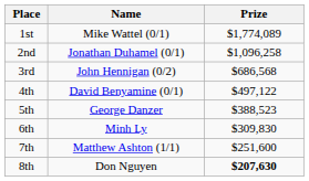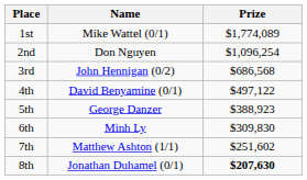 <table class="wikitable">
 <tr>
 <th width="50">Place</th>
 <th width="200">Name</th>
 <th width="125">Prize</th>
 </tr>
 <tr>
 <td align = "center">1st</td>
 <td align = "center">Mike Wattel (0/1)</td>
 <td align = "center">$1,774,089</td>
 </tr>
 <tr>
 <td align = "center">2nd</td>
-<td align = "center"><a href='#'>Jonathan Duhamel</a> (0/1)</td>
-<td align = "center">$1,096,258</td>
+<td align = "center">Don Nguyen</td>
+<td align = "center">$1,096,254</td>
 </tr>
 <tr>
 <td align = "center">3rd</td>
 <td align = "center"><a href='#'>John Hennigan</a> (0/2)</td>
 <td align = "center">$686,568</td>
 </tr>
 <tr>
 <td align = "center">4th</td>
 <td align = "center"><a href='#'>David Benyamine</a> (0/1)</td>
 <td align = "center">$497,122</td>
 </tr>
 <tr>
 <td align = "center">5th</td>
 <td align = "center"><a href='#'>George Danzer</a></td>
-<td align = "center">$388,523</td>
+<td align = "center">$388,923</td>
 </tr>
 <tr>
 <td align = "center">6th</td>
 <td align = "center"><a href='#'>Minh Ly</a></td>
 <td align = "center">$309,830</td>
 </tr>
 <tr>
 <td align = "center">7th</td>
 <td align = "center"><a href='#'>Matthew Ashton</a> (1/1)</td>
-<td align = "center">$251,600</td>
+<td align = "center">$251,602</td>
 </tr>
 <tr>
 <td align = "center">8th</td>
-<td align = "center">Don Nguyen</td>
+<td align = "center"><a href='#'>Jonathan Duhamel</a> (0/1)</td>
 <td align = "center"><strong>$207,630</strong></td>
 </tr>
 </table>
